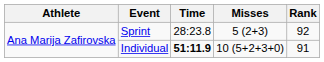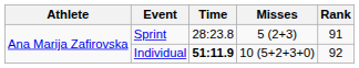 <table class="wikitable" style="font-size:90%">
 <tr>
 <th>Athlete</th>
 <th>Event</th>
 <th>Time</th>
 <th>Misses</th>
 <th>Rank</th>
 </tr>
 <tr align=center>
 <td align=left rowspan=2><a href='#'>Ana Marija Zafirovska</a></td>
 <td align=left><a href='#'>Sprint</a></td>
 <td>28:23.8</td>
 <td>5 (2+3)</td>
-<td>92</td>
+<td>91</td>
 </tr>
 <tr align=center>
 <td align=left><a href='#'>Individual</a></td>
 <td><strong>51:11.9</strong></td>
 <td>10 (5+2+3+0)</td>
-<td>91</td>
+<td>92</td>
 </tr>
 </table>
